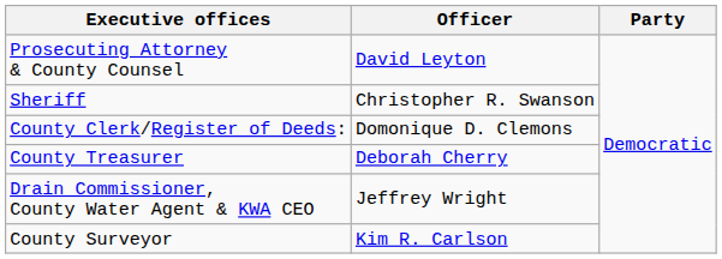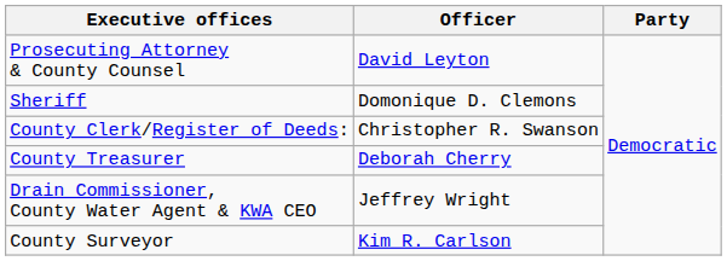 <table class="wikitable">
 <tr>
 <th>Executive offices</th>
 <th>Officer</th>
 <th>Party</th>
 </tr>
 <tr>
 <td><a href='#'>Prosecuting Attorney</a><br>& County Counsel</td>
 <td><a href='#'>David Leyton</a></td>
 <td rowspan=6 ><a href='#'>Democratic</a></td>
 </tr>
 <tr>
 <td><a href='#'>Sheriff</a></td>
-<td>Christopher R. Swanson</td>
+<td>Domonique D. Clemons</td>
 </tr>
 <tr>
 <td><a href='#'>County Clerk</a>/<a href='#'>Register of Deeds</a>:</td>
-<td>Domonique D. Clemons</td>
+<td>Christopher R. Swanson</td>
 </tr>
 <tr>
 <td><a href='#'>County Treasurer</a></td>
 <td><a href='#'>Deborah Cherry</a></td>
 </tr>
 <tr>
 <td><a href='#'>Drain Commissioner</a>,<br>County Water Agent & <a href='#'>KWA</a> CEO</td>
 <td>Jeffrey Wright</td>
 </tr>
 <tr>
 <td>County Surveyor</td>
 <td><a href='#'>Kim R. Carlson</a></td>
 </tr>
 </table>
